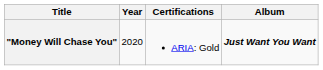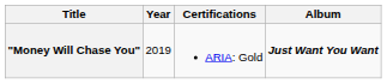 <table class="wikitable plainrowheaders" style="text-align:center;">
 <tr>
 <th scope="col">Title</th>
 <th scope="col">Year</th>
 <th scope="col">Certifications</th>
 <th scope="col">Album</th>
 </tr>
 <tr>
 <th scope="row">"Money Will Chase You"</th>
-<td>2020</td>
+<td>2019</td>
 <td><br><ul><li><a href='#'>ARIA</a>: Gold</li></ul></td>
 <td><strong><em>Just Want You Want</em></strong></td>
 </tr>
 </table>
